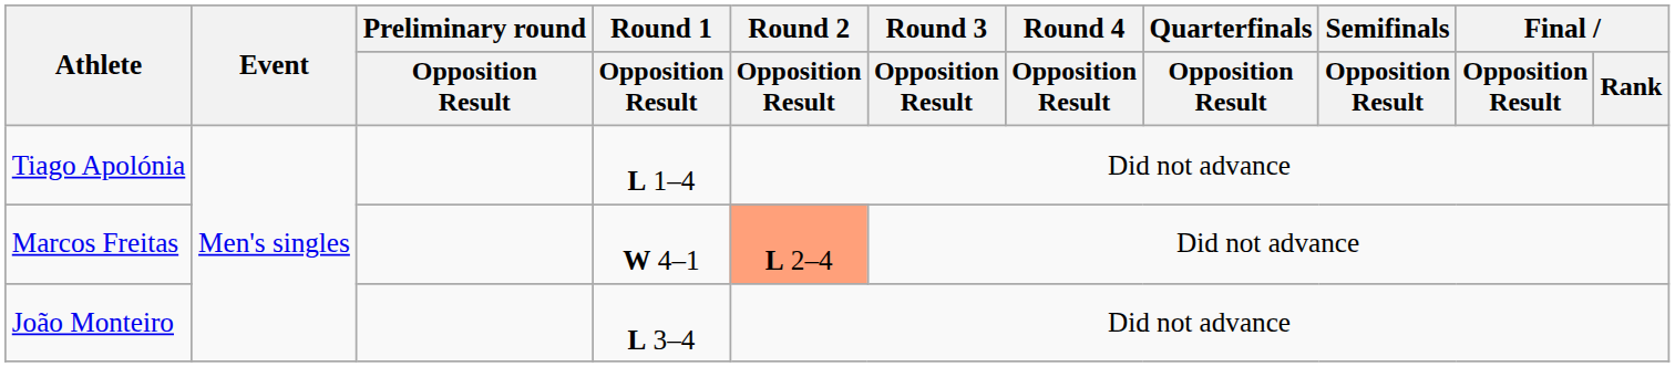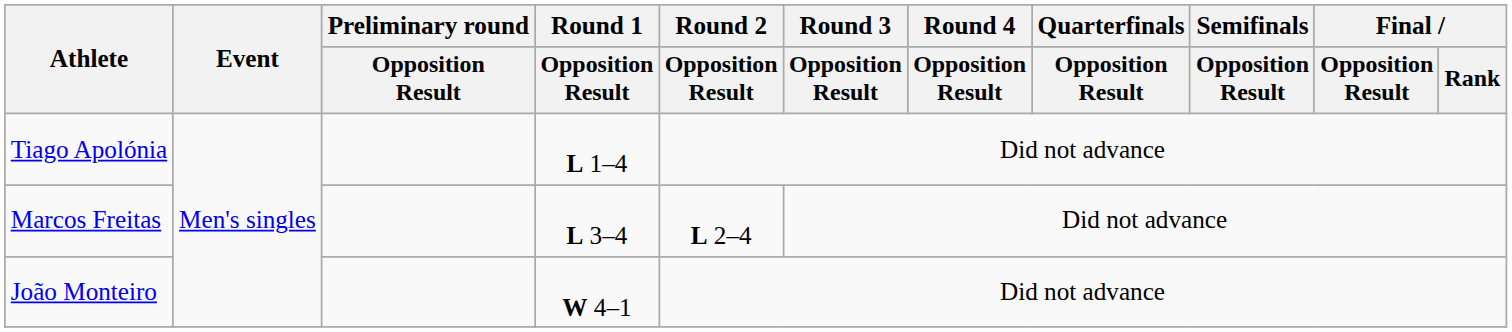 <table class="wikitable" style="font-size:90%">
 <tr>
 <th rowspan="2">Athlete</th>
 <th rowspan="2">Event</th>
 <th>Preliminary round</th>
 <th>Round 1</th>
 <th>Round 2</th>
 <th>Round 3</th>
 <th>Round 4</th>
 <th>Quarterfinals</th>
 <th>Semifinals</th>
 <th colspan=2>Final / </th>
 </tr>
 <tr style="font-size:95%">
 <th>Opposition<br>Result</th>
 <th>Opposition<br>Result</th>
 <th>Opposition<br>Result</th>
 <th>Opposition<br>Result</th>
 <th>Opposition<br>Result</th>
 <th>Opposition<br>Result</th>
 <th>Opposition<br>Result</th>
 <th>Opposition<br>Result</th>
 <th>Rank</th>
 </tr>
 <tr align=center>
 <td align=left><a href='#'>Tiago Apolónia</a></td>
 <td align=left rowspan=3><a href='#'>Men's singles</a></td>
 <td></td>
 <td><br><strong>L</strong> 1–4</td>
 <td colspan=7>Did not advance</td>
 </tr>
 <tr align=center>
 <td align=left><a href='#'>Marcos Freitas</a></td>
 <td></td>
-<td><br><strong>W</strong> 4–1</td>
-<td style="background: lightsalmon;"> <br><strong>L</strong> 2–4</td>
+<td><br><strong>L</strong> 3–4</td>
+<td> <br><strong>L</strong> 2–4</td>
 <td colspan=6>Did not advance</td>
 </tr>
 <tr align=center>
 <td align=left><a href='#'>João Monteiro</a></td>
 <td></td>
-<td><br><strong>L</strong> 3–4</td>
+<td><br><strong>W</strong> 4–1</td>
 <td colspan=7>Did not advance</td>
 </tr>
 </table>
